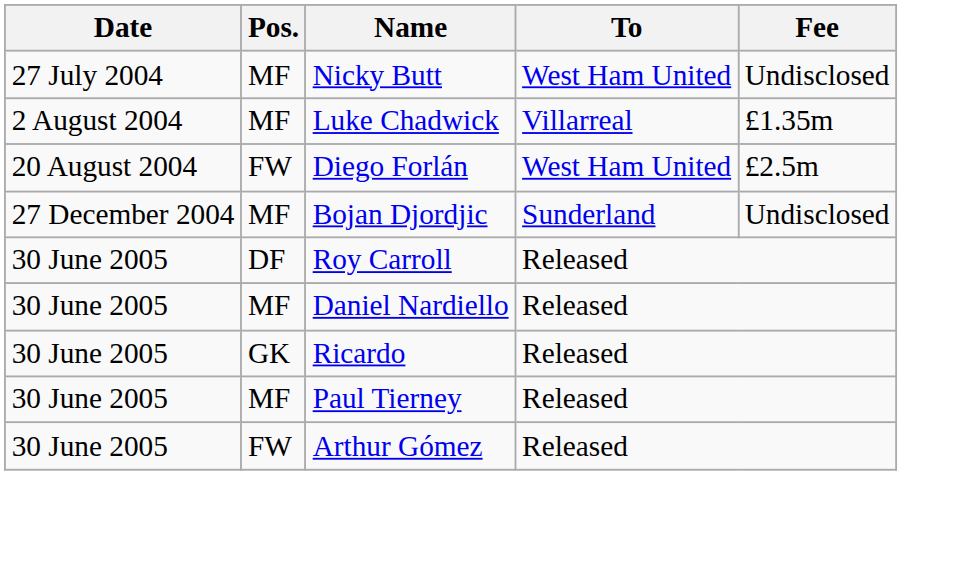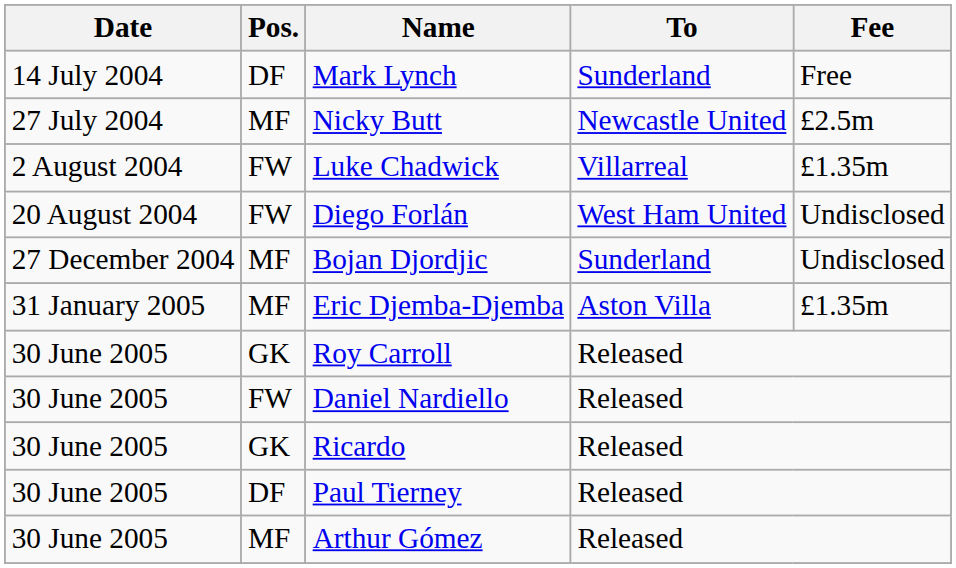 <table class="wikitable">
 <tr>
 <th>Date</th>
 <th>Pos.</th>
 <th>Name</th>
 <th>To</th>
 <th>Fee</th>
 </tr>
 <tr>
+<td>14 July 2004</td>
+<td>DF</td>
+<td> <a href='#'>Mark Lynch</a></td>
+<td> <a href='#'>Sunderland</a></td>
+<td>Free</td>
+</tr>
+<tr>
 <td>27 July 2004</td>
 <td>MF</td>
 <td> <a href='#'>Nicky Butt</a></td>
-<td> <a href='#'>West Ham United</a></td>
-<td>Undisclosed</td>
+<td> <a href='#'>Newcastle United</a></td>
+<td>£2.5m</td>
 </tr>
 <tr>
 <td>2 August 2004</td>
-<td>MF</td>
+<td>FW</td>
 <td> <a href='#'>Luke Chadwick</a></td>
 <td> <a href='#'>Villarreal</a></td>
 <td>£1.35m</td>
 </tr>
 <tr>
 <td>20 August 2004</td>
 <td>FW</td>
 <td> <a href='#'>Diego Forlán</a></td>
 <td> <a href='#'>West Ham United</a></td>
-<td>£2.5m</td>
+<td>Undisclosed</td>
 </tr>
 <tr>
 <td>27 December 2004</td>
 <td>MF</td>
 <td> <a href='#'>Bojan Djordjic</a></td>
 <td> <a href='#'>Sunderland</a></td>
 <td>Undisclosed</td>
 </tr>
 <tr>
+<td>31 January 2005</td>
+<td>MF</td>
+<td> <a href='#'>Eric Djemba-Djemba</a></td>
+<td> <a href='#'>Aston Villa</a></td>
+<td>£1.35m</td>
+</tr>
+<tr>
 <td>30 June 2005</td>
-<td>DF</td>
+<td>GK</td>
 <td> <a href='#'>Roy Carroll</a></td>
 <td colspan="2">Released</td>
 </tr>
 <tr>
 <td>30 June 2005</td>
-<td>MF</td>
+<td>FW</td>
 <td> <a href='#'>Daniel Nardiello</a></td>
 <td colspan="2">Released</td>
 </tr>
 <tr>
 <td>30 June 2005</td>
 <td>GK</td>
 <td> <a href='#'>Ricardo</a></td>
 <td colspan="2">Released</td>
 </tr>
 <tr>
 <td>30 June 2005</td>
-<td>MF</td>
+<td>DF</td>
 <td> <a href='#'>Paul Tierney</a></td>
 <td colspan="2">Released</td>
 </tr>
 <tr>
 <td>30 June 2005</td>
-<td>FW</td>
+<td>MF</td>
 <td> <a href='#'>Arthur Gómez</a></td>
 <td colspan="2">Released</td>
 </tr>
 </table>
